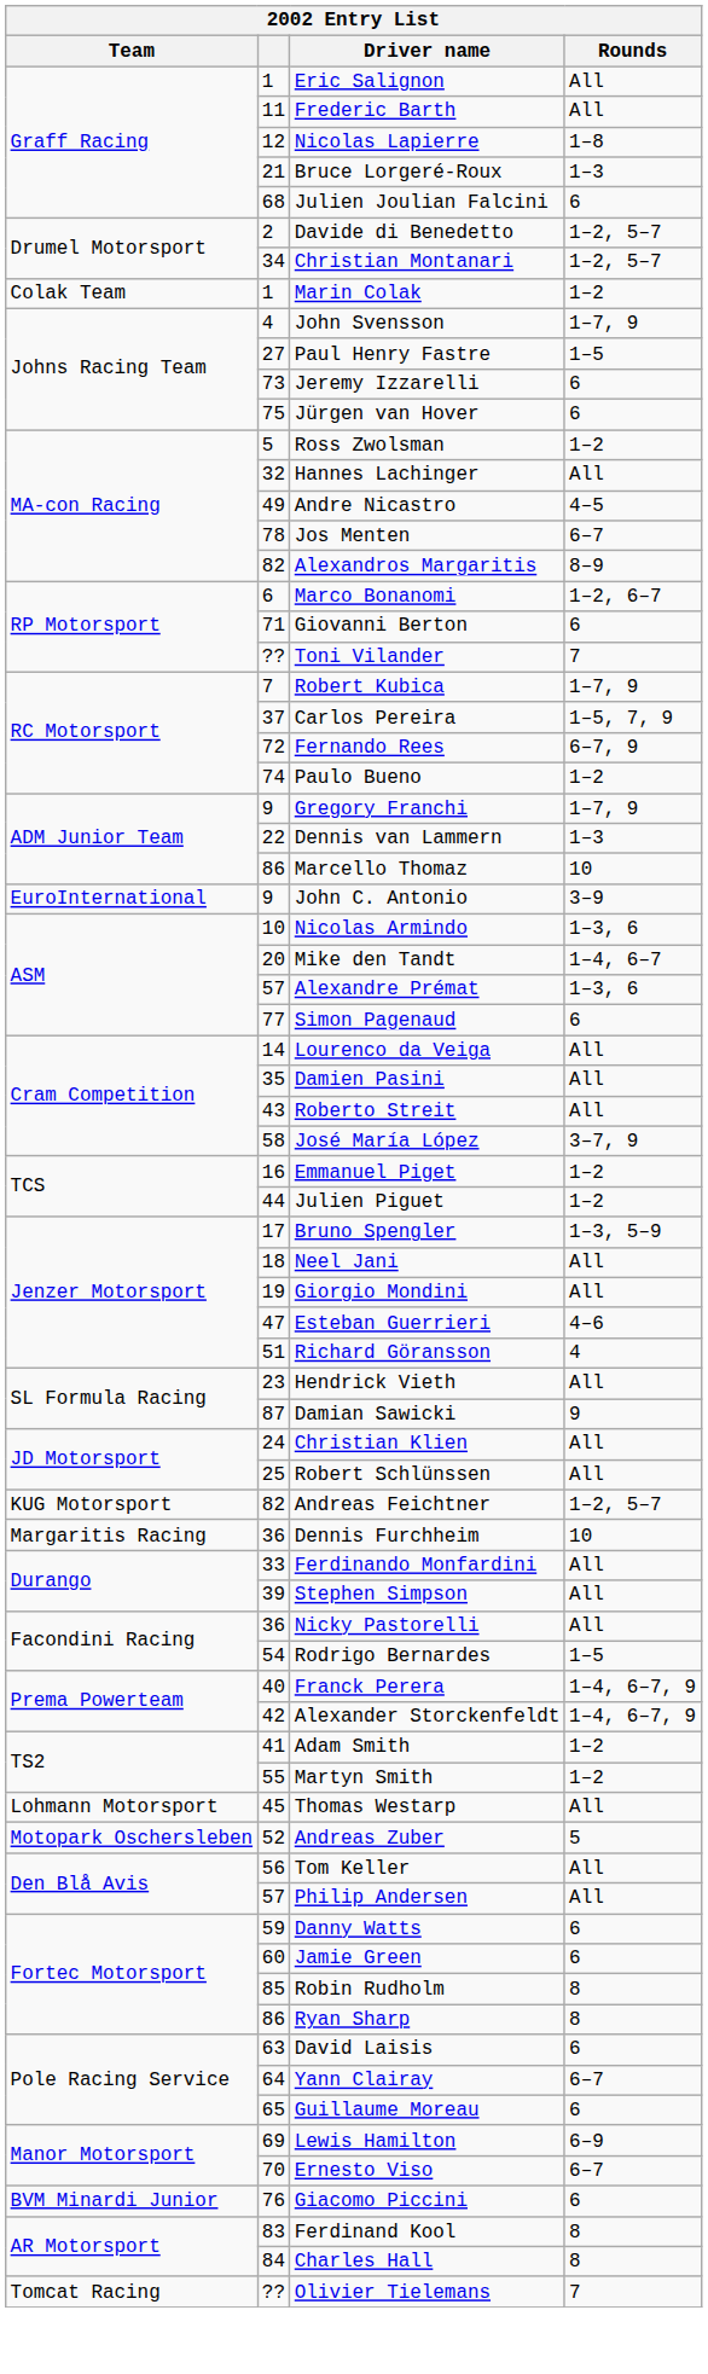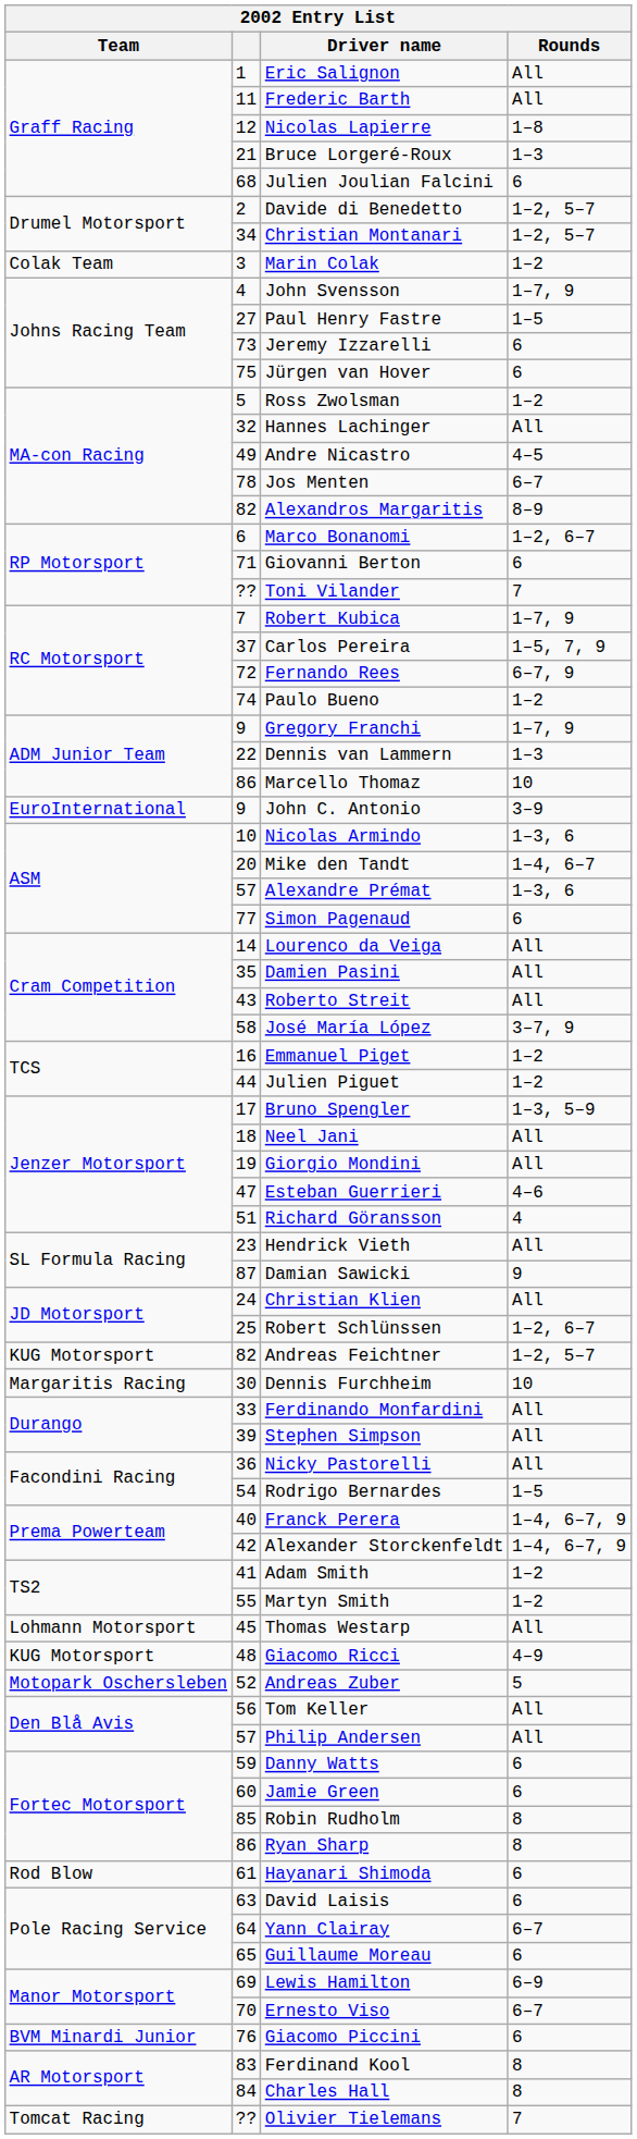 <table class="wikitable" style="font-size:85%">
 <tr>
 <th colspan=4>2002 Entry List</th>
 </tr>
 <tr>
 <th>Team</th>
 <th></th>
 <th>Driver name</th>
 <th>Rounds</th>
 </tr>
 <tr>
 <td rowspan=5> <a href='#'>Graff Racing</a></td>
 <td>1</td>
 <td> <a href='#'>Eric Salignon</a></td>
 <td>All</td>
 </tr>
 <tr>
 <td>11</td>
 <td> <a href='#'>Frederic Barth</a></td>
 <td>All</td>
 </tr>
 <tr>
 <td>12</td>
 <td> <a href='#'>Nicolas Lapierre</a></td>
 <td>1–8</td>
 </tr>
 <tr>
 <td>21</td>
 <td> Bruce Lorgeré-Roux</td>
 <td>1–3</td>
 </tr>
 <tr>
 <td>68</td>
 <td> Julien Joulian Falcini</td>
 <td>6</td>
 </tr>
 <tr>
 <td rowspan=2> Drumel Motorsport</td>
 <td>2</td>
 <td> Davide di Benedetto</td>
 <td>1–2, 5–7</td>
 </tr>
 <tr>
 <td>34</td>
 <td> <a href='#'>Christian Montanari</a></td>
 <td>1–2, 5–7</td>
 </tr>
 <tr>
 <td> Colak Team</td>
-<td>1</td>
+<td>3</td>
 <td> <a href='#'>Marin Colak</a></td>
 <td>1–2</td>
 </tr>
 <tr>
 <td rowspan=4> Johns Racing Team</td>
 <td>4</td>
 <td> John Svensson</td>
 <td>1–7, 9</td>
 </tr>
 <tr>
 <td>27</td>
 <td> Paul Henry Fastre</td>
 <td>1–5</td>
 </tr>
 <tr>
 <td>73</td>
 <td> Jeremy Izzarelli</td>
 <td>6</td>
 </tr>
 <tr>
 <td>75</td>
 <td> Jürgen van Hover</td>
 <td>6</td>
 </tr>
 <tr>
 <td rowspan=5> <a href='#'>MA-con Racing</a></td>
 <td>5</td>
 <td> Ross Zwolsman</td>
 <td>1–2</td>
 </tr>
 <tr>
 <td>32</td>
 <td> Hannes Lachinger</td>
 <td>All</td>
 </tr>
 <tr>
 <td>49</td>
 <td> Andre Nicastro</td>
 <td>4–5</td>
 </tr>
 <tr>
 <td>78</td>
 <td> Jos Menten</td>
 <td>6–7</td>
 </tr>
 <tr>
 <td>82</td>
 <td> <a href='#'>Alexandros Margaritis</a></td>
 <td>8–9</td>
 </tr>
 <tr>
 <td rowspan=3> <a href='#'>RP Motorsport</a></td>
 <td>6</td>
 <td> <a href='#'>Marco Bonanomi</a></td>
 <td>1–2, 6–7</td>
 </tr>
 <tr>
 <td>71</td>
 <td> Giovanni Berton</td>
 <td>6</td>
 </tr>
 <tr>
 <td>??</td>
 <td> <a href='#'>Toni Vilander</a></td>
 <td>7</td>
 </tr>
 <tr>
 <td rowspan=4> <a href='#'>RC Motorsport</a></td>
 <td>7</td>
 <td> <a href='#'>Robert Kubica</a></td>
 <td>1–7, 9</td>
 </tr>
 <tr>
 <td>37</td>
 <td> Carlos Pereira</td>
 <td>1–5, 7, 9</td>
 </tr>
 <tr>
 <td>72</td>
 <td> <a href='#'>Fernando Rees</a></td>
 <td>6–7, 9</td>
 </tr>
 <tr>
 <td>74</td>
 <td> Paulo Bueno</td>
 <td>1–2</td>
 </tr>
 <tr>
 <td rowspan=3> <a href='#'>ADM Junior Team</a></td>
 <td>9</td>
 <td> <a href='#'>Gregory Franchi</a></td>
 <td>1–7, 9</td>
 </tr>
 <tr>
 <td>22</td>
 <td> Dennis van Lammern</td>
 <td>1–3</td>
 </tr>
 <tr>
 <td>86</td>
 <td> Marcello Thomaz</td>
 <td>10</td>
 </tr>
 <tr>
 <td> <a href='#'>EuroInternational</a></td>
 <td>9</td>
 <td> John C. Antonio</td>
 <td>3–9</td>
 </tr>
 <tr>
 <td rowspan=4> <a href='#'>ASM</a></td>
 <td>10</td>
 <td> <a href='#'>Nicolas Armindo</a></td>
 <td>1–3, 6</td>
 </tr>
 <tr>
 <td>20</td>
 <td> Mike den Tandt</td>
 <td>1–4, 6–7</td>
 </tr>
 <tr>
 <td>57</td>
 <td> <a href='#'>Alexandre Prémat</a></td>
 <td>1–3, 6</td>
 </tr>
 <tr>
 <td>77</td>
 <td> <a href='#'>Simon Pagenaud</a></td>
 <td>6</td>
 </tr>
 <tr>
 <td rowspan=4> <a href='#'>Cram Competition</a></td>
 <td>14</td>
 <td> <a href='#'>Lourenco da Veiga</a></td>
 <td>All</td>
 </tr>
 <tr>
 <td>35</td>
 <td> <a href='#'>Damien Pasini</a></td>
 <td>All</td>
 </tr>
 <tr>
 <td>43</td>
 <td> <a href='#'>Roberto Streit</a></td>
 <td>All</td>
 </tr>
 <tr>
 <td>58</td>
 <td> <a href='#'>José María López</a></td>
 <td>3–7, 9</td>
 </tr>
 <tr>
 <td rowspan=2> TCS</td>
 <td>16</td>
 <td> <a href='#'>Emmanuel Piget</a></td>
 <td>1–2</td>
 </tr>
 <tr>
 <td>44</td>
 <td> Julien Piguet</td>
 <td>1–2</td>
 </tr>
 <tr>
 <td rowspan=5> <a href='#'>Jenzer Motorsport</a></td>
 <td>17</td>
 <td> <a href='#'>Bruno Spengler</a></td>
 <td>1–3, 5–9</td>
 </tr>
 <tr>
 <td>18</td>
 <td> <a href='#'>Neel Jani</a></td>
 <td>All</td>
 </tr>
 <tr>
 <td>19</td>
 <td> <a href='#'>Giorgio Mondini</a></td>
 <td>All</td>
 </tr>
 <tr>
 <td>47</td>
 <td> <a href='#'>Esteban Guerrieri</a></td>
 <td>4–6</td>
 </tr>
 <tr>
 <td>51</td>
 <td> <a href='#'>Richard Göransson</a></td>
 <td>4</td>
 </tr>
 <tr>
 <td rowspan=2> SL Formula Racing</td>
 <td>23</td>
 <td> Hendrick Vieth</td>
 <td>All</td>
 </tr>
 <tr>
 <td>87</td>
 <td> Damian Sawicki</td>
 <td>9</td>
 </tr>
 <tr>
 <td rowspan=2> <a href='#'>JD Motorsport</a></td>
 <td>24</td>
 <td> <a href='#'>Christian Klien</a></td>
 <td>All</td>
 </tr>
 <tr>
 <td>25</td>
 <td> Robert Schlünssen</td>
-<td>All</td>
+<td>1–2, 6–7</td>
 </tr>
 <tr>
 <td> KUG Motorsport</td>
 <td>82</td>
 <td> Andreas Feichtner</td>
 <td>1–2, 5–7</td>
 </tr>
 <tr>
 <td> Margaritis Racing</td>
-<td>36</td>
+<td>30</td>
 <td> Dennis Furchheim</td>
 <td>10</td>
 </tr>
 <tr>
 <td rowspan=2> <a href='#'>Durango</a></td>
 <td>33</td>
 <td> <a href='#'>Ferdinando Monfardini</a></td>
 <td>All</td>
 </tr>
 <tr>
 <td>39</td>
 <td> <a href='#'>Stephen Simpson</a></td>
 <td>All</td>
 </tr>
 <tr>
 <td rowspan=2> Facondini Racing</td>
 <td>36</td>
 <td> <a href='#'>Nicky Pastorelli</a></td>
 <td>All</td>
 </tr>
 <tr>
 <td>54</td>
 <td> Rodrigo Bernardes</td>
 <td>1–5</td>
 </tr>
 <tr>
 <td rowspan=2> <a href='#'>Prema Powerteam</a></td>
 <td>40</td>
 <td> <a href='#'>Franck Perera</a></td>
 <td>1–4, 6–7, 9</td>
 </tr>
 <tr>
 <td>42</td>
 <td> Alexander Storckenfeldt</td>
 <td>1–4, 6–7, 9</td>
 </tr>
 <tr>
 <td rowspan=2> TS2</td>
 <td>41</td>
 <td> Adam Smith</td>
 <td>1–2</td>
 </tr>
 <tr>
 <td>55</td>
 <td> Martyn Smith</td>
 <td>1–2</td>
 </tr>
 <tr>
 <td> Lohmann Motorsport</td>
 <td>45</td>
 <td> Thomas Westarp</td>
 <td>All</td>
 </tr>
 <tr>
+<td> KUG Motorsport</td>
+<td>48</td>
+<td> <a href='#'>Giacomo Ricci</a></td>
+<td>4–9</td>
+</tr>
+<tr>
 <td> <a href='#'>Motopark Oschersleben</a></td>
 <td>52</td>
 <td> <a href='#'>Andreas Zuber</a></td>
 <td>5</td>
 </tr>
 <tr>
 <td rowspan=2> <a href='#'>Den Blå Avis</a></td>
 <td>56</td>
 <td> Tom Keller</td>
 <td>All</td>
 </tr>
 <tr>
 <td>57</td>
 <td> <a href='#'>Philip Andersen</a></td>
 <td>All</td>
 </tr>
 <tr>
 <td rowspan=4> <a href='#'>Fortec Motorsport</a></td>
 <td>59</td>
 <td> <a href='#'>Danny Watts</a></td>
 <td>6</td>
 </tr>
 <tr>
 <td>60</td>
 <td> <a href='#'>Jamie Green</a></td>
 <td>6</td>
 </tr>
 <tr>
 <td>85</td>
 <td> Robin Rudholm</td>
 <td>8</td>
 </tr>
 <tr>
 <td>86</td>
 <td> <a href='#'>Ryan Sharp</a></td>
 <td>8</td>
+</tr>
+<tr>
+<td> Rod Blow</td>
+<td>61</td>
+<td> <a href='#'>Hayanari Shimoda</a></td>
+<td>6</td>
 </tr>
 <tr>
 <td rowspan=3> Pole Racing Service</td>
 <td>63</td>
 <td> David Laisis</td>
 <td>6</td>
 </tr>
 <tr>
 <td>64</td>
 <td> <a href='#'>Yann Clairay</a></td>
 <td>6–7</td>
 </tr>
 <tr>
 <td>65</td>
 <td> <a href='#'>Guillaume Moreau</a></td>
 <td>6</td>
 </tr>
 <tr>
 <td rowspan=2> <a href='#'>Manor Motorsport</a></td>
 <td>69</td>
 <td> <a href='#'>Lewis Hamilton</a></td>
 <td>6–9</td>
 </tr>
 <tr>
 <td>70</td>
 <td> <a href='#'>Ernesto Viso</a></td>
 <td>6–7</td>
 </tr>
 <tr>
 <td> <a href='#'>BVM Minardi Junior</a></td>
 <td>76</td>
 <td> <a href='#'>Giacomo Piccini</a></td>
 <td>6</td>
 </tr>
 <tr>
 <td rowspan=2> <a href='#'>AR Motorsport</a></td>
 <td>83</td>
 <td> Ferdinand Kool</td>
 <td>8</td>
 </tr>
 <tr>
 <td>84</td>
 <td> <a href='#'>Charles Hall</a></td>
 <td>8</td>
 </tr>
 <tr>
 <td> Tomcat Racing</td>
 <td>??</td>
 <td> <a href='#'>Olivier Tielemans</a></td>
 <td>7</td>
 </tr>
 </table>
